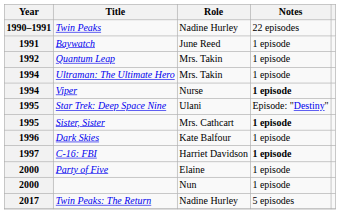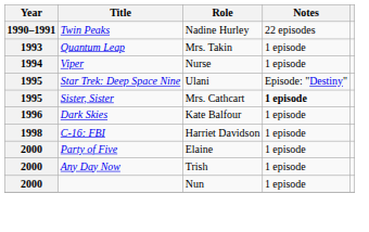 <table class="wikitable plainrowheaders sortable" style="margin-right: 0;">
 <tr>
 <th scope="col">Year</th>
 <th scope="col">Title</th>
 <th scope="col">Role</th>
 <th scope="col" class="unsortable">Notes</th>
 <th scope="col" class="unsortable"></th>
 </tr>
 <tr>
 <th scope="row">1990–1991</th>
 <td><em><a href='#'>Twin Peaks</a></em></td>
 <td>Nadine Hurley</td>
 <td>22 episodes</td>
 <td style="text-align:center;"></td>
 </tr>
 <tr>
-<th scope="row">1991</th>
-<td><em><a href='#'>Baywatch</a></em></td>
-<td>June Reed</td>
-<td>1 episode</td>
-<td style="text-align:center;"></td>
-</tr>
-<tr>
-<th scope="row">1992</th>
+<th scope="row">1993</th>
 <td><em><a href='#'>Quantum Leap</a></em></td>
-<td>Mrs. Takin</td>
-<td>1 episode</td>
-<td style="text-align:center;"></td>
-</tr>
-<tr>
-<th scope="row">1994</th>
-<td><em><a href='#'>Ultraman: The Ultimate Hero</a></em></td>
 <td>Mrs. Takin</td>
 <td>1 episode</td>
 <td style="text-align:center;"></td>
 </tr>
 <tr>
 <th scope="row">1994</th>
 <td><em><a href='#'>Viper</a></em></td>
 <td>Nurse</td>
-<td><strong>1 episode</strong></td>
+<td>1 episode</td>
 <td style="text-align:center;"></td>
 </tr>
 <tr>
 <th scope="row">1995</th>
 <td><em><a href='#'>Star Trek: Deep Space Nine</a></em></td>
 <td>Ulani</td>
 <td>Episode: "<a href='#'>Destiny</a>"</td>
 <td style="text-align:center;"></td>
 </tr>
 <tr>
 <th scope="row">1995</th>
 <td><em><a href='#'>Sister, Sister</a></em></td>
 <td>Mrs. Cathcart</td>
 <td><strong>1 episode</strong></td>
 <td style="text-align:center;"></td>
 </tr>
 <tr>
 <th scope="row">1996</th>
 <td><em><a href='#'>Dark Skies</a></em></td>
 <td>Kate Balfour</td>
 <td>1 episode</td>
 <td style="text-align:center;"></td>
 </tr>
 <tr>
-<th scope="row">1997</th>
+<th scope="row">1998</th>
 <td><em><a href='#'>C-16: FBI</a></em></td>
 <td>Harriet Davidson</td>
-<td><strong>1 episode</strong></td>
+<td>1 episode</td>
 <td style="text-align:center;"></td>
 </tr>
 <tr>
 <th scope="row">2000</th>
 <td><em><a href='#'>Party of Five</a></em></td>
 <td>Elaine</td>
 <td>1 episode</td>
 <td style="text-align:center;"></td>
 </tr>
 <tr>
 <th scope="row">2000</th>
+<td><em><a href='#'>Any Day Now</a></em></td>
+<td>Trish</td>
+<td>1 episode</td>
+<td style="text-align:center;"></td>
+</tr>
+<tr>
+<th scope="row">2000</th>
 <td><em></em></td>
 <td>Nun</td>
 <td>1 episode</td>
 <td style="text-align:center;"></td>
 </tr>
 <tr>
-<th scope="row">2017</th>
-<td><em><a href='#'>Twin Peaks: The Return</a></em></td>
-<td>Nadine Hurley</td>
-<td>5 episodes</td>
-<td style="text-align:center;"></td>
-</tr>
-<tr>
 </tr>
 </table>
